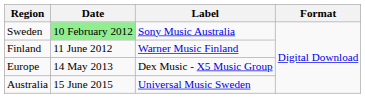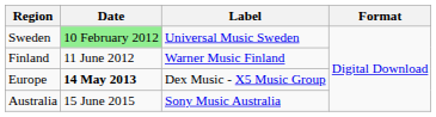 <table class="sortable wikitable">
 <tr>
 <th>Region</th>
 <th>Date</th>
 <th>Label</th>
 <th>Format</th>
 </tr>
 <tr>
 <td>Sweden</td>
 <td style="background: lightgreen;">10 February 2012</td>
-<td><a href='#'>Sony Music Australia</a></td>
+<td><a href='#'>Universal Music Sweden</a></td>
 <td rowspan="4"><a href='#'>Digital Download</a></td>
 </tr>
 <tr>
 <td>Finland</td>
 <td>11 June 2012</td>
 <td><a href='#'>Warner Music Finland</a></td>
 </tr>
 <tr>
 <td>Europe</td>
-<td>14 May 2013</td>
+<td><strong>14 May 2013</strong></td>
 <td>Dex Music - <a href='#'>X5 Music Group</a></td>
 </tr>
 <tr>
 <td>Australia </td>
 <td>15 June 2015</td>
-<td><a href='#'>Universal Music Sweden</a></td>
+<td><a href='#'>Sony Music Australia</a></td>
 </tr>
 </table>
